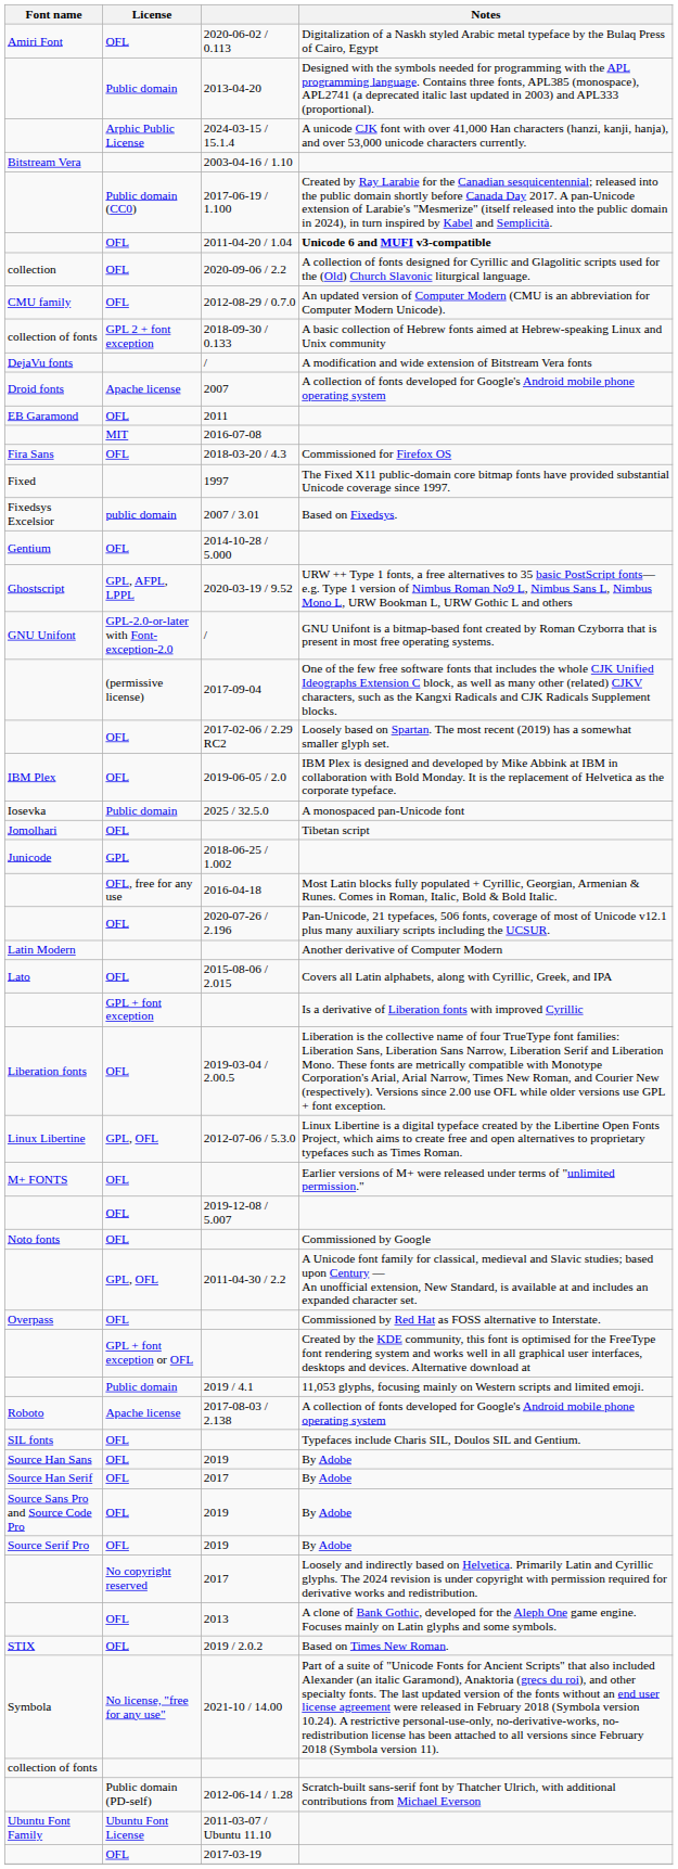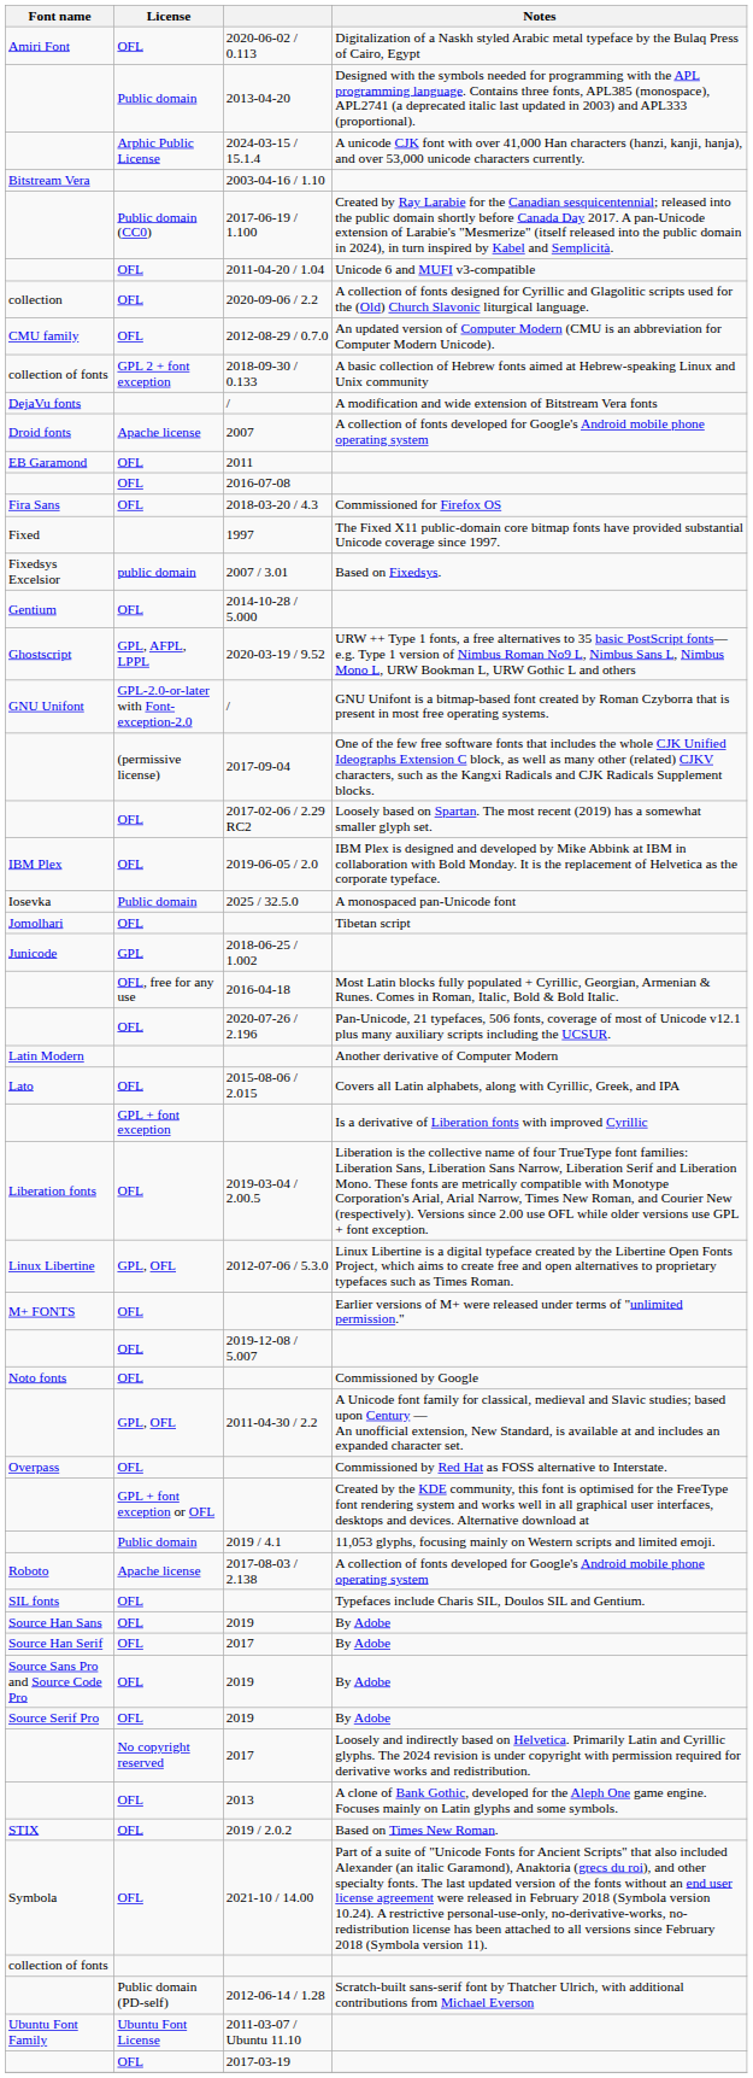 <table class="wikitable sortable">
 <tr>
 <th style="width: 120px">Font name</th>
 <th style="width: 120px">License</th>
 <th style="width: 120px"></th>
 <th>Notes</th>
 </tr>
 <tr>
 <td><a href='#'>Amiri Font</a></td>
 <td><a href='#'>OFL</a></td>
 <td>2020-06-02 / 0.113</td>
 <td>Digitalization of a Naskh styled Arabic metal typeface by the Bulaq Press of Cairo, Egypt</td>
 </tr>
 <tr>
 <td></td>
 <td><a href='#'>Public domain</a></td>
 <td>2013-04-20</td>
 <td>Designed with the symbols needed for programming with the <a href='#'>APL programming language</a>. Contains three fonts, APL385 (monospace), APL2741 (a deprecated italic last updated in 2003) and APL333 (proportional).</td>
 </tr>
 <tr>
 <td></td>
 <td><a href='#'>Arphic Public License</a></td>
 <td>2024-03-15 / 15.1.4</td>
 <td>A unicode <a href='#'>CJK</a> font with over 41,000 Han characters (hanzi, kanji, hanja), and over 53,000 unicode characters currently.</td>
 </tr>
 <tr>
 <td><a href='#'>Bitstream Vera</a></td>
 <td> </td>
 <td>2003-04-16 / 1.10</td>
 <td></td>
 </tr>
 <tr>
 <td></td>
 <td><a href='#'>Public domain</a> (<a href='#'>CC0</a>)</td>
 <td>2017-06-19 / 1.100</td>
 <td>Created by <a href='#'>Ray Larabie</a> for the <a href='#'>Canadian sesquicentennial</a>; released into the public domain shortly before <a href='#'>Canada Day</a> 2017. A pan-Unicode extension of Larabie's "Mesmerize" (itself released into the public domain in 2024), in turn inspired by <a href='#'>Kabel</a> and <a href='#'>Semplicità</a>.</td>
 </tr>
 <tr>
 <td></td>
 <td><a href='#'>OFL</a></td>
 <td>2011-04-20 / 1.04</td>
-<td><strong>Unicode 6 and <a href='#'>MUFI</a> v3-compatible</strong></td>
+<td>Unicode 6 and <a href='#'>MUFI</a> v3-compatible</td>
 </tr>
 <tr>
 <td> collection</td>
 <td><a href='#'>OFL</a></td>
 <td>2020-09-06 / 2.2</td>
 <td>A collection of fonts designed for Cyrillic and Glagolitic scripts used for the (<a href='#'>Old</a>) <a href='#'>Church Slavonic</a> liturgical language.</td>
 </tr>
 <tr>
 <td><a href='#'>CMU family</a></td>
 <td><a href='#'>OFL</a></td>
 <td>2012-08-29 / 0.7.0</td>
 <td>An updated version of <a href='#'>Computer Modern</a> (CMU is an abbreviation for Computer Modern Unicode).</td>
 </tr>
 <tr>
 <td> collection of fonts</td>
 <td><a href='#'>GPL 2 + font exception</a></td>
 <td>2018-09-30 / 0.133</td>
 <td>A basic collection of Hebrew fonts aimed at Hebrew-speaking Linux and Unix community</td>
 </tr>
 <tr>
 <td><a href='#'>DejaVu fonts</a></td>
 <td></td>
 <td> / </td>
 <td>A modification and wide extension of Bitstream Vera fonts</td>
 </tr>
 <tr>
 <td><a href='#'>Droid fonts</a></td>
 <td><a href='#'>Apache license</a></td>
 <td>2007</td>
 <td>A collection of fonts developed for Google's <a href='#'>Android mobile phone operating system</a></td>
 </tr>
 <tr>
 <td><a href='#'>EB Garamond</a></td>
 <td><a href='#'>OFL</a></td>
 <td>2011</td>
 <td></td>
 </tr>
 <tr>
 <td></td>
-<td><a href='#'>MIT</a></td>
+<td><a href='#'>OFL</a></td>
 <td>2016-07-08</td>
 <td></td>
 </tr>
 <tr>
 <td><a href='#'>Fira Sans</a></td>
 <td><a href='#'>OFL</a></td>
 <td>2018-03-20 / 4.3</td>
 <td>Commissioned for <a href='#'>Firefox OS</a></td>
 </tr>
 <tr>
 <td>Fixed</td>
 <td></td>
 <td>1997</td>
 <td>The Fixed X11 public-domain core bitmap fonts have provided substantial Unicode coverage since 1997.</td>
 </tr>
 <tr>
 <td>Fixedsys Excelsior</td>
 <td><a href='#'>public domain</a></td>
 <td>2007 / 3.01</td>
 <td>Based on <a href='#'>Fixedsys</a>.</td>
 </tr>
 <tr>
 <td><a href='#'>Gentium</a></td>
 <td><a href='#'>OFL</a></td>
 <td>2014-10-28 / 5.000</td>
 <td></td>
 </tr>
 <tr>
 <td><a href='#'>Ghostscript</a></td>
 <td><a href='#'>GPL</a>, <a href='#'>AFPL</a>, <a href='#'>LPPL</a></td>
 <td>2020-03-19 / 9.52</td>
 <td>URW ++ Type 1 fonts, a free alternatives to 35 <a href='#'>basic PostScript fonts</a>—e.g. Type 1 version of <a href='#'>Nimbus Roman No9 L</a>, <a href='#'>Nimbus Sans L</a>, <a href='#'>Nimbus Mono L</a>, URW Bookman L, URW Gothic L and others</td>
 </tr>
 <tr>
 <td><a href='#'>GNU Unifont</a></td>
 <td><a href='#'>GPL-2.0-or-later</a> with <a href='#'>Font-exception-2.0</a></td>
 <td> / </td>
 <td>GNU Unifont is a bitmap-based font created by Roman Czyborra that is present in most free operating systems.</td>
 </tr>
 <tr>
 <td></td>
 <td>(permissive license)</td>
 <td>2017-09-04</td>
 <td>One of the few free software fonts that includes the whole <a href='#'>CJK Unified Ideographs Extension C</a> block, as well as many other (related) <a href='#'>CJKV</a> characters, such as the Kangxi Radicals and CJK Radicals Supplement blocks.</td>
 </tr>
 <tr>
 <td></td>
 <td><a href='#'>OFL</a></td>
 <td>2017-02-06 / 2.29 RC2</td>
 <td>Loosely based on <a href='#'>Spartan</a>. The most recent (2019)  has a somewhat smaller glyph set.</td>
 </tr>
 <tr>
 <td><a href='#'>IBM Plex</a></td>
 <td><a href='#'>OFL</a></td>
 <td>2019-06-05 / 2.0</td>
 <td>IBM Plex is designed and developed by Mike Abbink at IBM in collaboration with Bold Monday. It is the replacement of Helvetica as the corporate typeface.</td>
 </tr>
 <tr>
 <td>Iosevka</td>
 <td><a href='#'>Public domain</a></td>
 <td>2025 / 32.5.0</td>
 <td>A monospaced pan-Unicode font</td>
 </tr>
 <tr>
 <td><a href='#'>Jomolhari</a></td>
 <td><a href='#'>OFL</a></td>
 <td></td>
 <td>Tibetan script</td>
 </tr>
 <tr>
 <td><a href='#'>Junicode</a></td>
 <td><a href='#'>GPL</a></td>
 <td>2018-06-25 / 1.002</td>
 <td></td>
 </tr>
 <tr>
 <td></td>
 <td><a href='#'>OFL</a>, free for any use</td>
 <td>2016-04-18</td>
 <td>Most Latin blocks fully populated + Cyrillic, Georgian, Armenian & Runes. Comes in Roman, Italic, Bold & Bold Italic.</td>
 </tr>
 <tr>
 <td></td>
 <td><a href='#'>OFL</a></td>
 <td>2020-07-26 / 2.196</td>
 <td>Pan-Unicode, 21 typefaces, 506 fonts, coverage of most of Unicode v12.1 plus many auxiliary scripts including the <a href='#'>UCSUR</a>.</td>
 </tr>
 <tr>
 <td><a href='#'>Latin Modern</a></td>
 <td></td>
 <td></td>
 <td>Another derivative of Computer Modern</td>
 </tr>
 <tr>
 <td><a href='#'>Lato</a></td>
 <td><a href='#'>OFL</a></td>
 <td>2015-08-06 / 2.015</td>
 <td>Covers all Latin alphabets, along with Cyrillic, Greek, and IPA</td>
 </tr>
 <tr>
 <td></td>
 <td><a href='#'>GPL + font exception</a></td>
 <td></td>
 <td>Is a derivative of <a href='#'>Liberation fonts</a> with improved <a href='#'>Cyrillic</a></td>
 </tr>
 <tr>
 <td><a href='#'>Liberation fonts</a></td>
 <td><a href='#'>OFL</a></td>
 <td>2019-03-04 / 2.00.5</td>
 <td>Liberation is the collective name of four TrueType font families: Liberation Sans, Liberation Sans Narrow, Liberation Serif and Liberation Mono. These fonts are metrically compatible with Monotype Corporation's Arial, Arial Narrow, Times New Roman, and Courier New (respectively). Versions since 2.00 use OFL while older versions use GPL + font exception.</td>
 </tr>
 <tr>
 <td><a href='#'>Linux Libertine</a></td>
 <td><a href='#'>GPL</a>, <a href='#'>OFL</a></td>
 <td>2012-07-06 / 5.3.0</td>
 <td>Linux Libertine is a digital typeface created by the Libertine Open Fonts Project, which aims to create free and open alternatives to proprietary typefaces such as Times Roman.</td>
 </tr>
 <tr>
 <td><a href='#'>M+ FONTS</a></td>
 <td><a href='#'>OFL</a></td>
 <td></td>
 <td>Earlier versions of M+ were released under terms of "<a href='#'>unlimited permission</a>."</td>
 </tr>
 <tr>
 <td></td>
 <td><a href='#'>OFL</a></td>
 <td>2019-12-08 / 5.007</td>
 <td></td>
 </tr>
 <tr>
 <td><a href='#'>Noto fonts</a></td>
 <td><a href='#'>OFL</a></td>
 <td></td>
 <td>Commissioned by Google</td>
 </tr>
 <tr>
 <td></td>
 <td><a href='#'>GPL</a>, <a href='#'>OFL</a></td>
 <td>2011-04-30 / 2.2</td>
 <td>A Unicode font family for classical, medieval and Slavic studies; based upon <a href='#'>Century</a> — <br>An unofficial extension, New Standard, is available at  and includes an expanded character set.</td>
 </tr>
 <tr>
 <td><a href='#'>Overpass</a></td>
 <td><a href='#'>OFL</a></td>
 <td></td>
 <td>Commissioned by <a href='#'>Red Hat</a> as FOSS alternative to Interstate.</td>
 </tr>
 <tr>
 <td> </td>
 <td><a href='#'>GPL + font exception</a> or <a href='#'>OFL</a></td>
 <td></td>
 <td>Created by the <a href='#'>KDE</a> community, this font is optimised for the FreeType font rendering system and works well in all graphical user interfaces, desktops and devices. Alternative download at </td>
 </tr>
 <tr>
 <td></td>
 <td><a href='#'>Public domain</a></td>
 <td>2019 / 4.1</td>
 <td>11,053 glyphs, focusing mainly on Western scripts and limited emoji.</td>
 </tr>
 <tr>
 <td><a href='#'>Roboto</a></td>
 <td><a href='#'>Apache license</a></td>
 <td>2017-08-03 / 2.138</td>
 <td>A collection of fonts developed for Google's <a href='#'>Android mobile phone operating system</a></td>
 </tr>
 <tr>
 <td><a href='#'>SIL fonts</a></td>
 <td><a href='#'>OFL</a></td>
 <td></td>
 <td>Typefaces include Charis SIL, Doulos SIL and Gentium.</td>
 </tr>
 <tr>
 <td><a href='#'>Source Han Sans</a></td>
 <td><a href='#'>OFL</a></td>
 <td>2019</td>
 <td>By <a href='#'>Adobe</a></td>
 </tr>
 <tr>
 <td><a href='#'>Source Han Serif</a></td>
 <td><a href='#'>OFL</a></td>
 <td>2017</td>
 <td>By <a href='#'>Adobe</a></td>
 </tr>
 <tr>
 <td><a href='#'>Source Sans Pro</a> and <a href='#'>Source Code Pro</a></td>
 <td><a href='#'>OFL</a></td>
 <td>2019</td>
 <td>By <a href='#'>Adobe</a></td>
 </tr>
 <tr>
 <td><a href='#'>Source Serif Pro</a></td>
 <td><a href='#'>OFL</a></td>
 <td>2019</td>
 <td>By <a href='#'>Adobe</a></td>
 </tr>
 <tr>
 <td></td>
 <td><a href='#'>No copyright reserved</a></td>
 <td>2017</td>
 <td>Loosely and indirectly based on <a href='#'>Helvetica</a>. Primarily Latin and Cyrillic glyphs. The 2024 revision is under copyright with permission required for derivative works and redistribution.</td>
 </tr>
 <tr>
 <td></td>
 <td><a href='#'>OFL</a></td>
 <td>2013</td>
 <td>A clone of <a href='#'>Bank Gothic</a>, developed for the <a href='#'>Aleph One</a> game engine. Focuses mainly on Latin glyphs and some symbols.</td>
 </tr>
 <tr>
 <td><a href='#'>STIX</a></td>
 <td><a href='#'>OFL</a></td>
 <td>2019 / 2.0.2</td>
 <td>Based on <a href='#'>Times New Roman</a>.</td>
 </tr>
 <tr>
 <td>Symbola</td>
-<td><a href='#'>No license, "free for any use"</a></td>
+<td><a href='#'>OFL</a></td>
 <td>2021-10 / 14.00</td>
 <td>Part of a suite of "Unicode Fonts for Ancient Scripts" that also included Alexander (an italic Garamond), Anaktoria (<a href='#'>grecs du roi</a>), and other specialty fonts. The last updated version of the fonts without an <a href='#'>end user license agreement</a> were released in February 2018 (Symbola version 10.24). A restrictive personal-use-only, no-derivative-works, no-redistribution license has been attached to all versions since February 2018 (Symbola version 11).</td>
 </tr>
 <tr>
 <td> collection of fonts</td>
 <td></td>
 <td></td>
 <td></td>
 </tr>
 <tr>
 <td></td>
 <td>Public domain (PD-self)</td>
 <td>2012-06-14 / 1.28</td>
 <td>Scratch-built sans-serif font by Thatcher Ulrich, with additional contributions from <a href='#'>Michael Everson</a></td>
 </tr>
 <tr>
 <td><a href='#'>Ubuntu Font Family</a></td>
 <td><a href='#'>Ubuntu Font License</a></td>
 <td>2011-03-07 / Ubuntu 11.10</td>
 <td></td>
 </tr>
 <tr>
 <td></td>
 <td><a href='#'>OFL</a></td>
 <td>2017-03-19</td>
 <td></td>
 </tr>
 <tr>
 </tr>
 </table>
